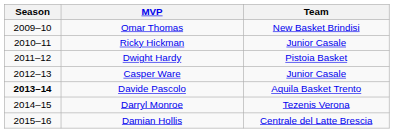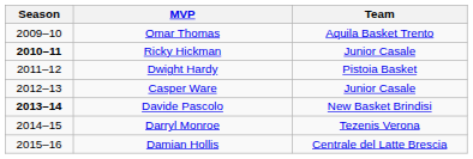 <table class="wikitable" style="text-align: center; width: 50%;">
 <tr>
 <th width=5%>Season</th>
 <th width=25%><a href='#'>MVP</a></th>
 <th width=20%>Team</th>
 </tr>
 <tr>
 <td>2009–10</td>
 <td> <a href='#'>Omar Thomas</a></td>
-<td><a href='#'>New Basket Brindisi</a></td>
+<td><a href='#'>Aquila Basket Trento</a></td>
 </tr>
 <tr>
-<td>2010–11</td>
+<td><strong>2010–11</strong></td>
 <td> <a href='#'>Ricky Hickman</a></td>
 <td><a href='#'>Junior Casale</a></td>
 </tr>
 <tr>
 <td>2011–12</td>
 <td> <a href='#'>Dwight Hardy</a></td>
 <td><a href='#'>Pistoia Basket</a></td>
 </tr>
 <tr>
 <td>2012–13</td>
 <td> <a href='#'>Casper Ware</a></td>
 <td><a href='#'>Junior Casale</a></td>
 </tr>
 <tr>
 <td><strong>2013–14</strong></td>
 <td> <a href='#'>Davide Pascolo</a></td>
-<td><a href='#'>Aquila Basket Trento</a></td>
+<td><a href='#'>New Basket Brindisi</a></td>
 </tr>
 <tr>
 <td>2014–15</td>
 <td> <a href='#'>Darryl Monroe</a></td>
 <td><a href='#'>Tezenis Verona</a></td>
 </tr>
 <tr>
 <td>2015–16</td>
 <td> <a href='#'>Damian Hollis</a></td>
 <td><a href='#'>Centrale del Latte Brescia</a></td>
 </tr>
 </table>
